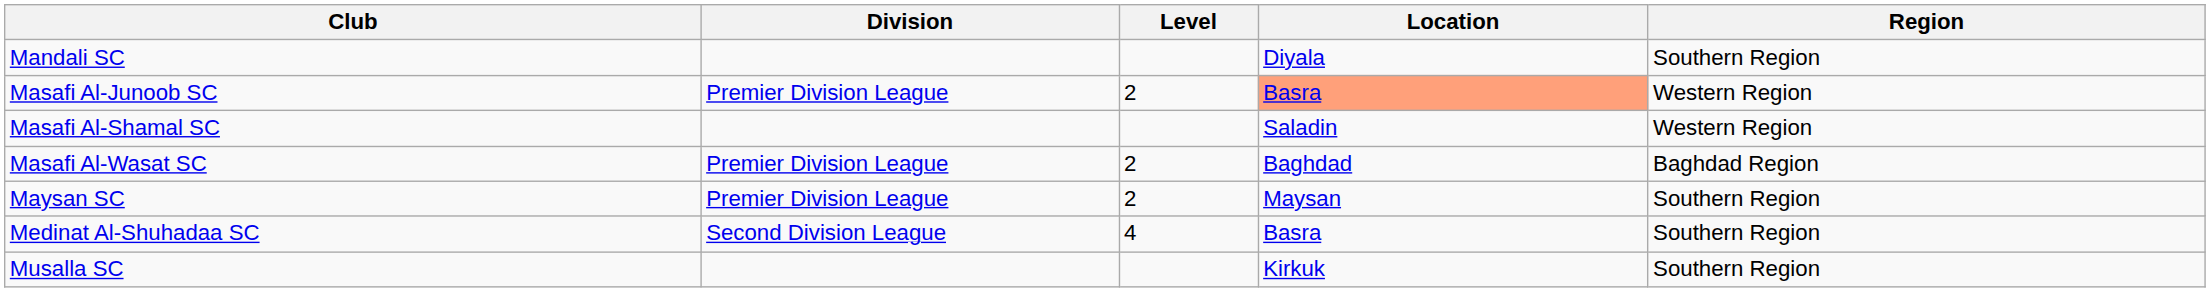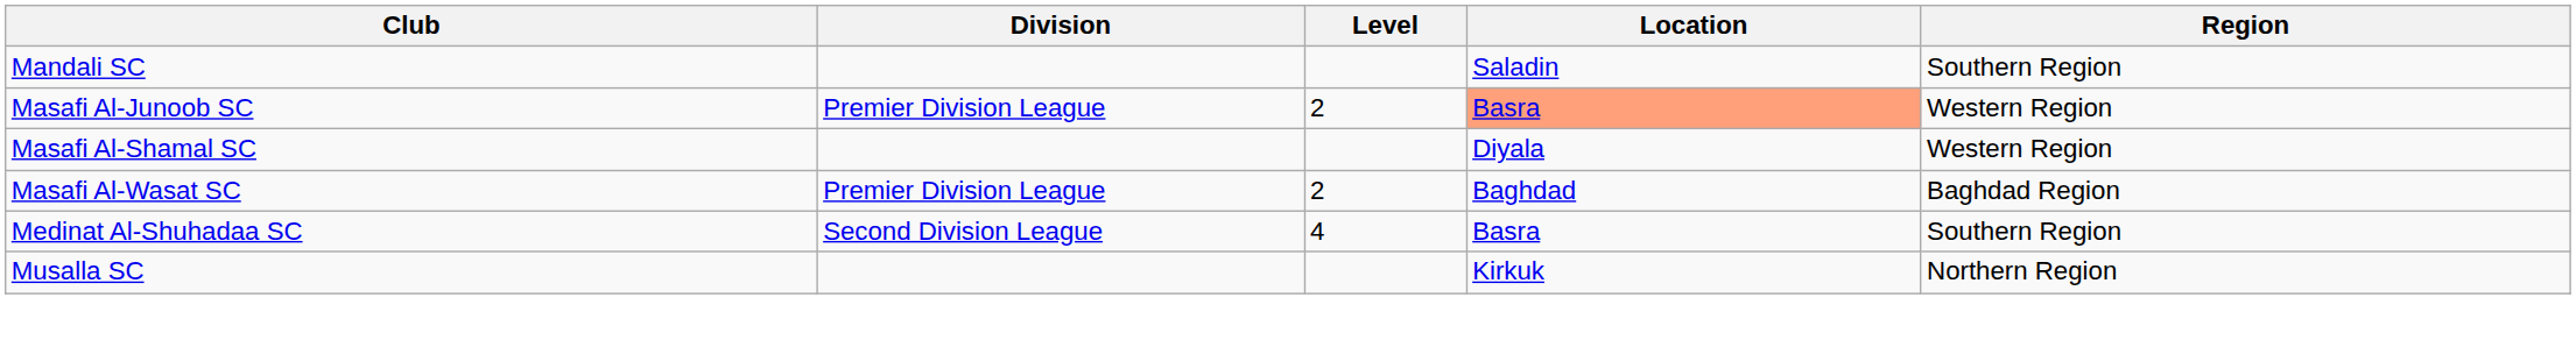 <table class="wikitable sortable" width=100% style="font-size:100%">
 <tr>
 <th width=25%>Club</th>
 <th width=15%>Division</th>
 <th width=5%>Level</th>
 <th width=14%>Location</th>
 <th width=20%>Region</th>
 </tr>
 <tr>
 <td><a href='#'>Mandali SC</a></td>
 <td></td>
 <td></td>
-<td><a href='#'>Diyala</a></td>
+<td><a href='#'>Saladin</a></td>
 <td>Southern Region</td>
 </tr>
 <tr>
 <td><a href='#'>Masafi Al-Junoob SC</a></td>
 <td><a href='#'>Premier Division League</a></td>
 <td>2</td>
 <td style="background: lightsalmon;"><a href='#'>Basra</a></td>
 <td>Western Region</td>
 </tr>
 <tr>
 <td><a href='#'>Masafi Al-Shamal SC</a></td>
 <td></td>
 <td></td>
-<td><a href='#'>Saladin</a></td>
+<td><a href='#'>Diyala</a></td>
 <td>Western Region</td>
 </tr>
 <tr>
 <td><a href='#'>Masafi Al-Wasat SC</a></td>
 <td><a href='#'>Premier Division League</a></td>
 <td>2</td>
 <td><a href='#'>Baghdad</a></td>
 <td>Baghdad Region</td>
-</tr>
-<tr>
-<td><a href='#'>Maysan SC</a></td>
-<td><a href='#'>Premier Division League</a></td>
-<td>2</td>
-<td><a href='#'>Maysan</a></td>
-<td>Southern Region</td>
 </tr>
 <tr>
 <td><a href='#'>Medinat Al-Shuhadaa SC</a></td>
 <td><a href='#'>Second Division League</a></td>
 <td>4</td>
 <td><a href='#'>Basra</a></td>
 <td>Southern Region</td>
 </tr>
 <tr>
 <td><a href='#'>Musalla SC</a></td>
 <td></td>
 <td></td>
 <td><a href='#'>Kirkuk</a></td>
-<td>Southern Region</td>
+<td>Northern Region</td>
 </tr>
 </table>
